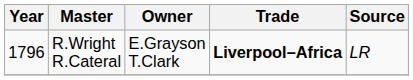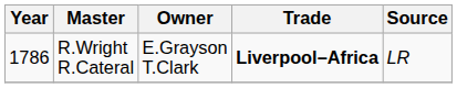 <table class=" wikitable">
 <tr>
 <th>Year</th>
 <th>Master</th>
 <th>Owner</th>
 <th>Trade</th>
 <th>Source</th>
 </tr>
 <tr>
-<td>1796</td>
+<td>1786</td>
 <td>R.Wright<br>R.Cateral</td>
 <td>E.Grayson<br>T.Clark</td>
 <td><strong>Liverpool–Africa</strong></td>
 <td><em>LR</em></td>
 </tr>
 <tr>
 </tr>
 </table>
